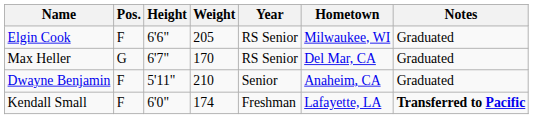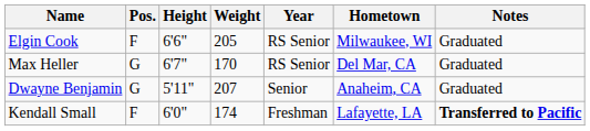 <table class="wikitable sortable">
 <tr>
 <th>Name</th>
 <th>Pos.</th>
 <th>Height</th>
 <th>Weight</th>
 <th>Year</th>
 <th>Hometown</th>
 <th class="unsortable">Notes</th>
 </tr>
 <tr>
 <td sortname><a href='#'>Elgin Cook</a></td>
 <td>F</td>
 <td>6'6"</td>
 <td>205</td>
 <td>RS Senior</td>
 <td><a href='#'>Milwaukee, WI</a></td>
 <td>Graduated</td>
 </tr>
 <tr>
 <td sortname>Max Heller</td>
 <td>G</td>
 <td>6'7"</td>
 <td>170</td>
 <td>RS Senior</td>
 <td><a href='#'>Del Mar, CA</a></td>
 <td>Graduated</td>
 </tr>
 <tr>
 <td sortname><a href='#'>Dwayne Benjamin</a></td>
-<td>F</td>
+<td>G</td>
 <td>5'11"</td>
-<td>210</td>
+<td>207</td>
 <td>Senior</td>
 <td><a href='#'>Anaheim, CA</a></td>
 <td>Graduated</td>
 </tr>
 <tr>
 <td sortname>Kendall Small</td>
 <td>F</td>
 <td>6'0"</td>
 <td>174</td>
 <td>Freshman</td>
 <td><a href='#'>Lafayette, LA</a></td>
 <td><strong>Transferred to <a href='#'>Pacific</a></strong></td>
 </tr>
 </table>
